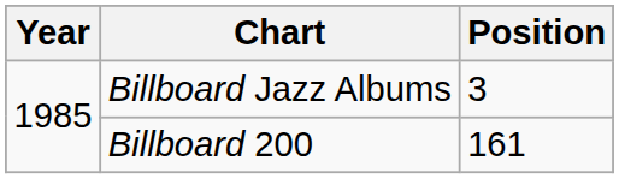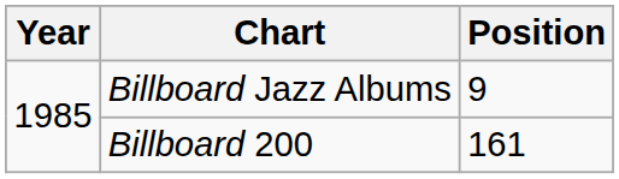 <table class="wikitable">
 <tr>
 <th>Year</th>
 <th>Chart</th>
 <th>Position</th>
 </tr>
 <tr>
 <td rowspan=2>1985</td>
 <td><em>Billboard</em> Jazz Albums</td>
-<td>3</td>
+<td>9</td>
 </tr>
 <tr>
 <td><em>Billboard</em> 200</td>
 <td>161</td>
 </tr>
 </table>
